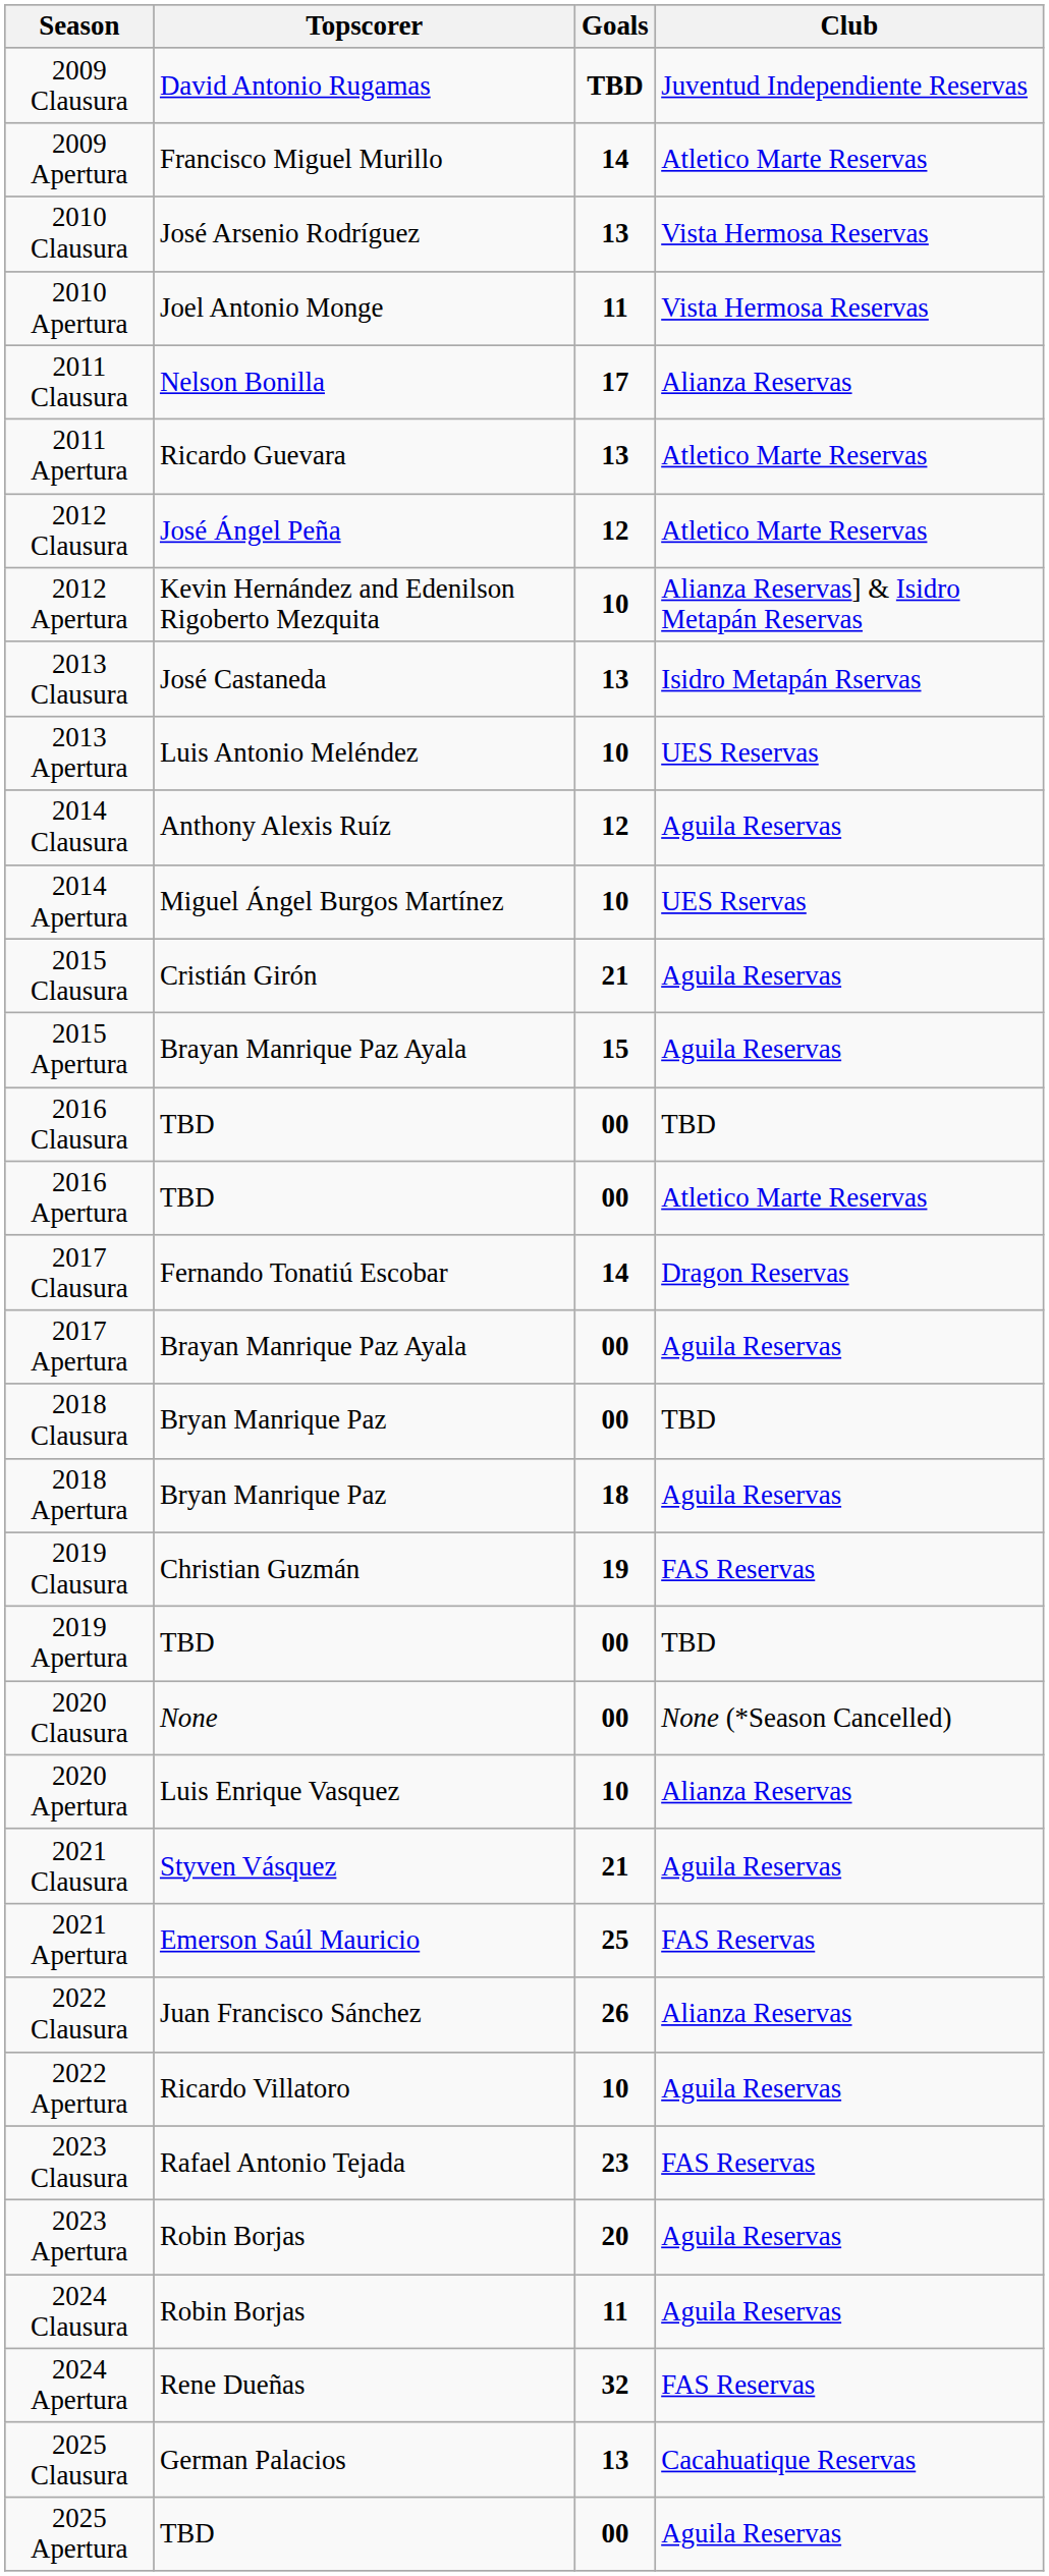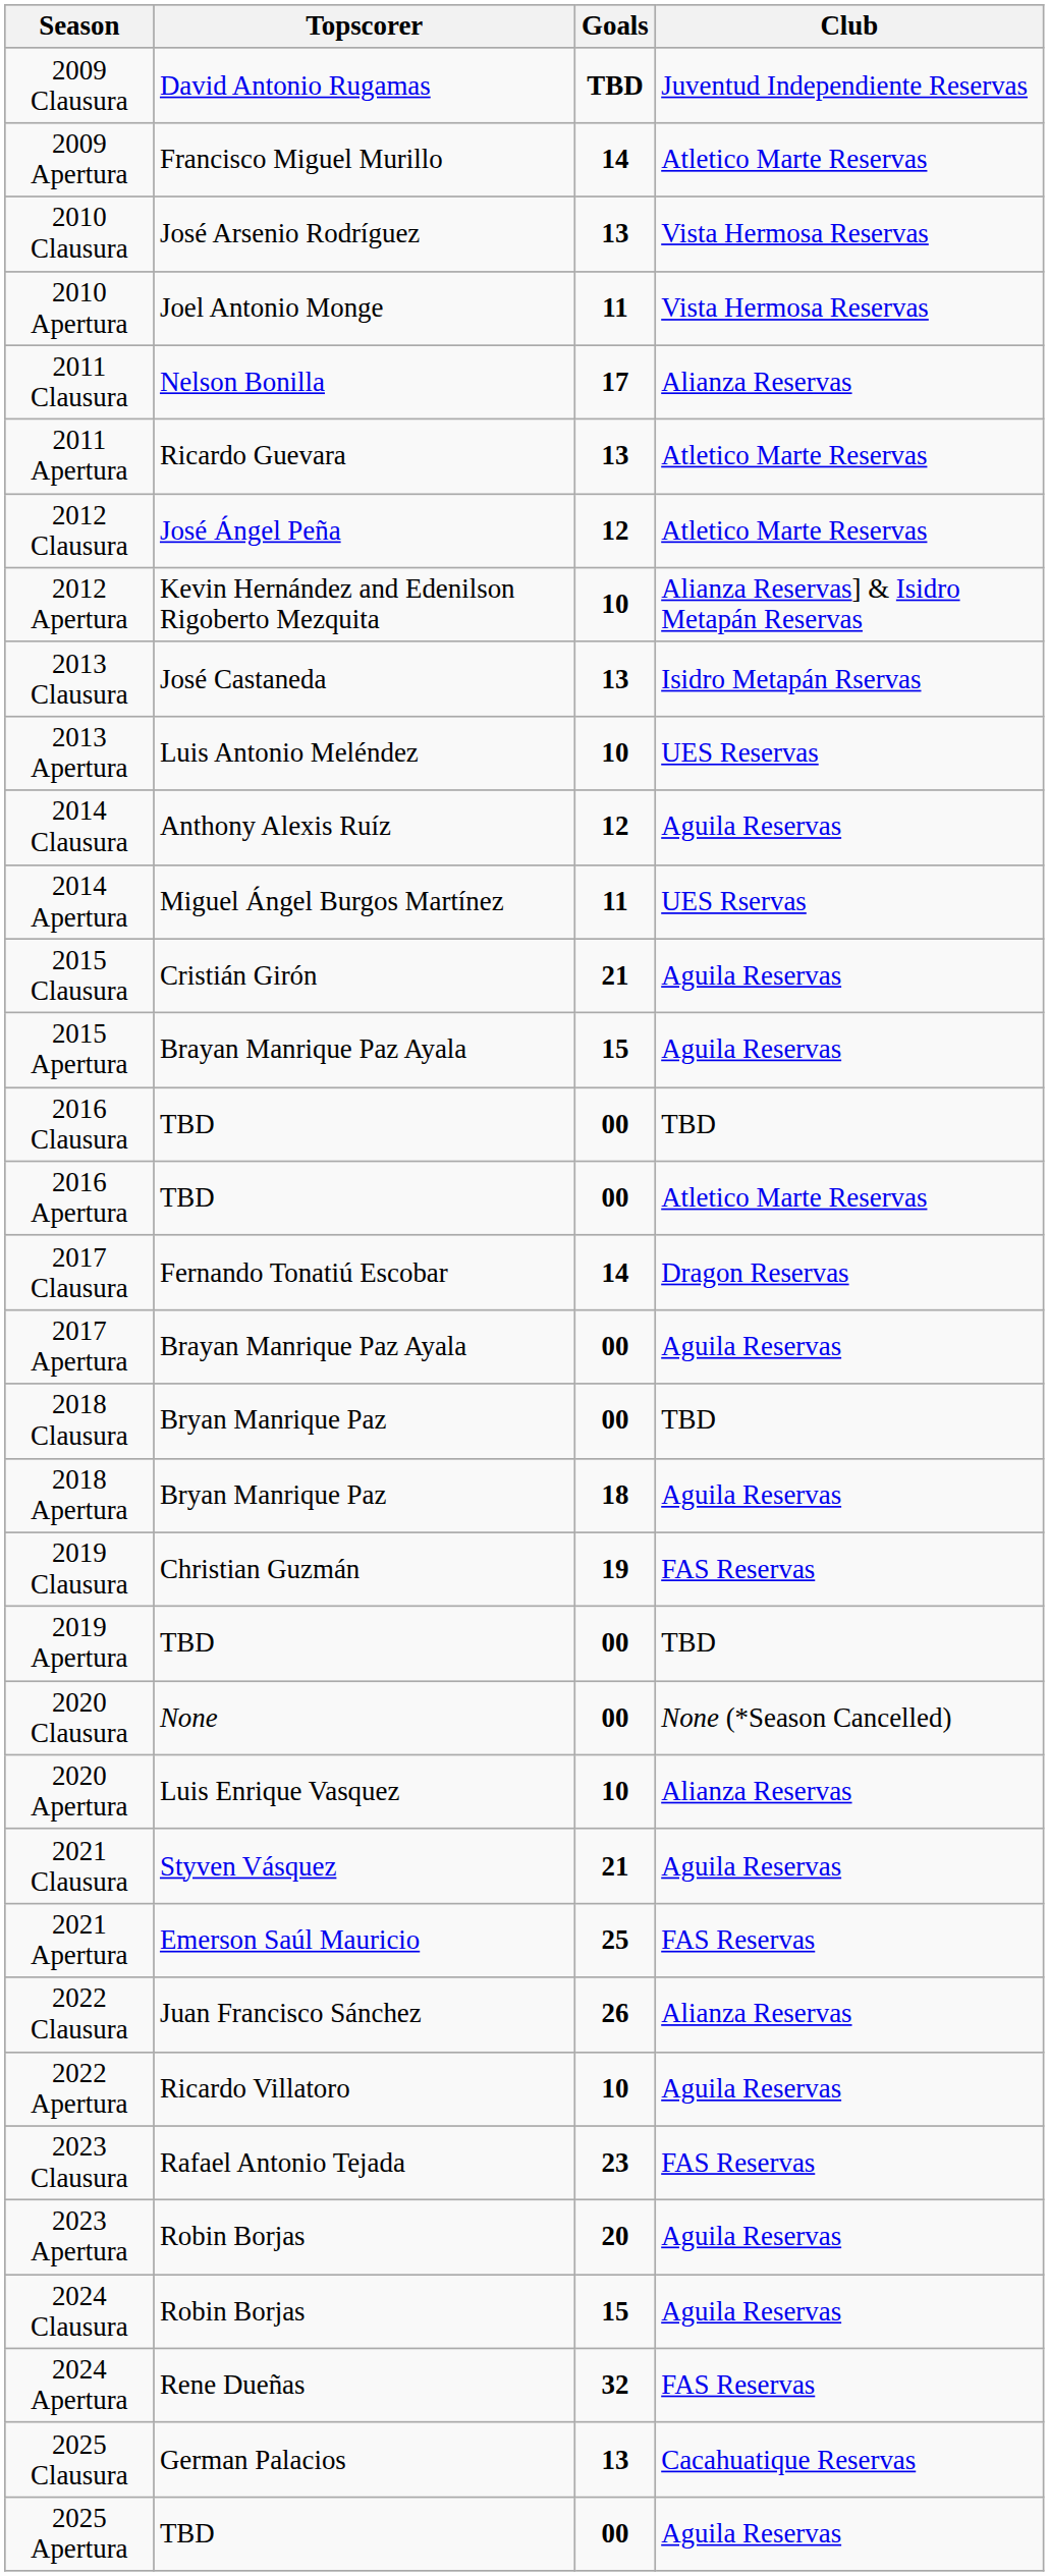 <table class=wikitable style="font-size:90% class="wikitable sortable">
 <tr>
 <th>Season</th>
 <th>Topscorer</th>
 <th>Goals</th>
 <th>Club</th>
 </tr>
 <tr>
 <td style="text-align:center;">2009 Clausura</td>
 <td> <a href='#'>David Antonio Rugamas</a></td>
 <td style="text-align:center;"><strong>TBD</strong></td>
 <td><a href='#'>Juventud Independiente Reservas</a></td>
 </tr>
 <tr>
 <td style="text-align:center;">2009 Apertura</td>
 <td> Francisco Miguel Murillo</td>
 <td style="text-align:center;"><strong>14</strong></td>
 <td><a href='#'>Atletico Marte Reservas</a></td>
 </tr>
 <tr>
 <td style="text-align:center;">2010 Clausura</td>
 <td> José Arsenio Rodríguez</td>
 <td style="text-align:center;"><strong>13</strong></td>
 <td><a href='#'>Vista Hermosa Reservas</a></td>
 </tr>
 <tr>
 <td style="text-align:center;">2010 Apertura</td>
 <td> Joel Antonio Monge</td>
 <td style="text-align:center;"><strong>11</strong></td>
 <td><a href='#'>Vista Hermosa Reservas</a></td>
 </tr>
 <tr>
 <td style="text-align:center;">2011 Clausura</td>
 <td> <a href='#'>Nelson Bonilla</a></td>
 <td style="text-align:center;"><strong>17</strong></td>
 <td><a href='#'>Alianza Reservas</a></td>
 </tr>
 <tr>
 <td style="text-align:center;">2011 Apertura</td>
 <td> Ricardo Guevara</td>
 <td style="text-align:center;"><strong>13</strong></td>
 <td><a href='#'>Atletico Marte Reservas</a></td>
 </tr>
 <tr>
 <td style="text-align:center;">2012 Clausura</td>
 <td> <a href='#'>José Ángel Peña</a></td>
 <td style="text-align:center;"><strong>12</strong></td>
 <td><a href='#'>Atletico Marte Reservas</a></td>
 </tr>
 <tr>
 <td style="text-align:center;">2012 Apertura</td>
 <td> Kevin Hernández and Edenilson Rigoberto Mezquita</td>
 <td style="text-align:center;"><strong>10</strong></td>
 <td><a href='#'>Alianza Reservas</a>] & <a href='#'>Isidro Metapán Reservas</a></td>
 </tr>
 <tr>
 <td style="text-align:center;">2013 Clausura</td>
 <td> José Castaneda</td>
 <td style="text-align:center;"><strong>13</strong></td>
 <td><a href='#'>Isidro Metapán Rservas</a></td>
 </tr>
 <tr>
 <td style="text-align:center;">2013 Apertura</td>
 <td> Luis Antonio Meléndez</td>
 <td style="text-align:center;"><strong>10</strong></td>
 <td><a href='#'>UES Reservas</a></td>
 </tr>
 <tr>
 <td style="text-align:center;">2014 Clausura</td>
 <td> Anthony Alexis Ruíz</td>
 <td style="text-align:center;"><strong>12</strong></td>
 <td><a href='#'>Aguila Reservas</a></td>
 </tr>
 <tr>
 <td style="text-align:center;">2014 Apertura</td>
 <td> Miguel Ángel Burgos Martínez </td>
-<td style="text-align:center;"><strong>10</strong></td>
+<td style="text-align:center;"><strong>11</strong></td>
 <td><a href='#'>UES Rservas</a></td>
 </tr>
 <tr>
 <td style="text-align:center;">2015 Clausura</td>
 <td> Cristián Girón</td>
 <td style="text-align:center;"><strong>21</strong></td>
 <td><a href='#'>Aguila Reservas</a></td>
 </tr>
 <tr>
 <td style="text-align:center;">2015 Apertura</td>
 <td> Brayan Manrique Paz Ayala</td>
 <td style="text-align:center;"><strong>15</strong></td>
 <td><a href='#'>Aguila Reservas</a></td>
 </tr>
 <tr>
 <td style="text-align:center;">2016 Clausura</td>
 <td> TBD</td>
 <td style="text-align:center;"><strong>00</strong></td>
 <td>TBD</td>
 </tr>
 <tr>
 <td style="text-align:center;">2016 Apertura</td>
 <td> TBD</td>
 <td style="text-align:center;"><strong>00</strong></td>
 <td><a href='#'>Atletico Marte Reservas</a></td>
 </tr>
 <tr>
 <td style="text-align:center;">2017 Clausura</td>
 <td> Fernando Tonatiú Escobar</td>
 <td style="text-align:center;"><strong>14</strong></td>
 <td><a href='#'>Dragon Reservas</a></td>
 </tr>
 <tr>
 <td style="text-align:center;">2017 Apertura</td>
 <td> Brayan Manrique Paz Ayala</td>
 <td style="text-align:center;"><strong>00</strong></td>
 <td><a href='#'>Aguila Reservas</a></td>
 </tr>
 <tr>
 <td style="text-align:center;">2018 Clausura</td>
 <td> Bryan Manrique Paz</td>
 <td style="text-align:center;"><strong>00</strong></td>
 <td>TBD</td>
 </tr>
 <tr>
 <td style="text-align:center;">2018 Apertura</td>
 <td> Bryan Manrique Paz</td>
 <td style="text-align:center;"><strong>18</strong></td>
 <td><a href='#'>Aguila Reservas</a></td>
 </tr>
 <tr>
 <td style="text-align:center;">2019 Clausura</td>
 <td> Christian Guzmán</td>
 <td style="text-align:center;"><strong>19</strong></td>
 <td><a href='#'>FAS Reservas</a></td>
 </tr>
 <tr>
 <td style="text-align:center;">2019 Apertura</td>
 <td> TBD</td>
 <td style="text-align:center;"><strong>00</strong></td>
 <td>TBD</td>
 </tr>
 <tr>
 <td style="text-align:center;">2020 Clausura</td>
 <td><em>None</em></td>
 <td style="text-align:center;"><strong>00</strong></td>
 <td><em>None</em> (*Season Cancelled)</td>
 </tr>
 <tr>
 <td style="text-align:center;">2020 Apertura</td>
 <td> Luis Enrique Vasquez</td>
 <td style="text-align:center;"><strong>10</strong></td>
 <td><a href='#'>Alianza Reservas</a></td>
 </tr>
 <tr>
 <td style="text-align:center;">2021 Clausura</td>
 <td> <a href='#'>Styven Vásquez</a></td>
 <td style="text-align:center;"><strong>21</strong></td>
 <td><a href='#'>Aguila Reservas</a></td>
 </tr>
 <tr>
 <td style="text-align:center;">2021 Apertura</td>
 <td> <a href='#'>Emerson Saúl Mauricio</a></td>
 <td style="text-align:center;"><strong>25</strong></td>
 <td><a href='#'>FAS Reservas</a></td>
 </tr>
 <tr>
 <td style="text-align:center;">2022 Clausura</td>
 <td> Juan Francisco Sánchez</td>
 <td style="text-align:center;"><strong>26</strong></td>
 <td><a href='#'>Alianza Reservas</a></td>
 </tr>
 <tr>
 <td style="text-align:center;">2022 Apertura</td>
 <td> Ricardo Villatoro</td>
 <td style="text-align:center;"><strong>10</strong></td>
 <td><a href='#'>Aguila Reservas</a></td>
 </tr>
 <tr>
 <td style="text-align:center;">2023 Clausura</td>
 <td> Rafael Antonio Tejada</td>
 <td style="text-align:center;"><strong>23</strong></td>
 <td><a href='#'>FAS Reservas</a></td>
 </tr>
 <tr>
 <td style="text-align:center;">2023 Apertura</td>
 <td> Robin Borjas</td>
 <td style="text-align:center;"><strong>20</strong></td>
 <td><a href='#'>Aguila Reservas</a></td>
 </tr>
 <tr>
 <td style="text-align:center;">2024 Clausura</td>
 <td> Robin Borjas</td>
-<td style="text-align:center;"><strong>11</strong></td>
+<td style="text-align:center;"><strong>15</strong></td>
 <td><a href='#'>Aguila Reservas</a></td>
 </tr>
 <tr>
 <td style="text-align:center;">2024 Apertura</td>
 <td> Rene Dueñas</td>
 <td style="text-align:center;"><strong>32</strong></td>
 <td><a href='#'>FAS Reservas</a></td>
 </tr>
 <tr>
 <td style="text-align:center;">2025 Clausura</td>
 <td> German Palacios</td>
 <td style="text-align:center;"><strong>13</strong></td>
 <td><a href='#'>Cacahuatique  Reservas</a></td>
 </tr>
 <tr>
 <td style="text-align:center;">2025 Apertura</td>
 <td> TBD</td>
 <td style="text-align:center;"><strong>00</strong></td>
 <td><a href='#'>Aguila Reservas</a></td>
 </tr>
 </table>
